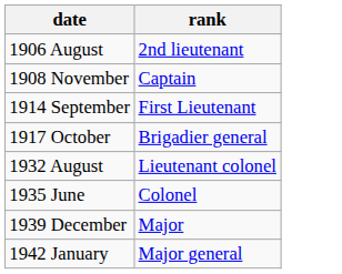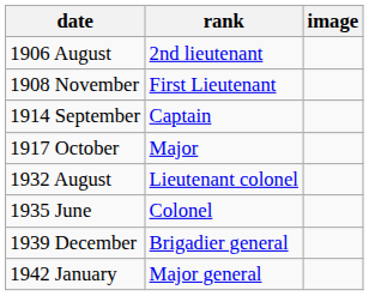 <table class="wikitable">
 <tr>
 <th>date</th>
 <th>rank</th>
+<th>image</th>
 </tr>
 <tr>
 <td>1906 August</td>
 <td><a href='#'>2nd lieutenant</a></td>
+<td></td>
 </tr>
 <tr>
 <td>1908 November</td>
-<td><a href='#'>Captain</a></td>
+<td><a href='#'>First Lieutenant</a></td>
+<td></td>
 </tr>
 <tr>
 <td>1914 September</td>
-<td><a href='#'>First Lieutenant</a></td>
+<td><a href='#'>Captain</a></td>
+<td></td>
 </tr>
 <tr>
 <td>1917 October</td>
-<td><a href='#'>Brigadier general</a></td>
+<td><a href='#'>Major</a></td>
+<td></td>
 </tr>
 <tr>
 <td>1932 August</td>
 <td><a href='#'>Lieutenant colonel</a></td>
+<td></td>
 </tr>
 <tr>
 <td>1935 June</td>
 <td><a href='#'>Colonel</a></td>
+<td></td>
 </tr>
 <tr>
 <td>1939 December</td>
-<td><a href='#'>Major</a></td>
+<td><a href='#'>Brigadier general</a></td>
+<td></td>
 </tr>
 <tr>
 <td>1942 January</td>
 <td><a href='#'>Major general</a></td>
+<td></td>
 </tr>
 </table>
